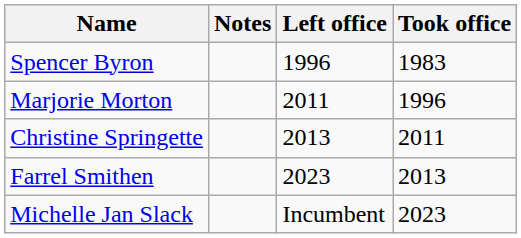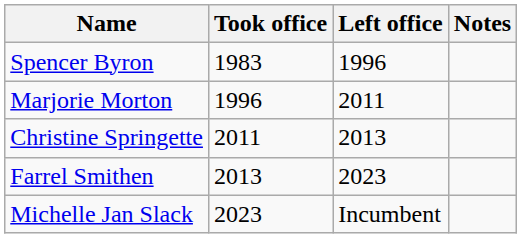 <table class="wikitable">
 <tr>
 <th>Name</th>
+<th>Took office</th>
+<th>Left office</th>
 <th>Notes</th>
-<th>Left office</th>
-<th>Took office</th>
 </tr>
 <tr>
 <td><a href='#'>Spencer Byron</a></td>
+<td>1983</td>
+<td>1996</td>
 <td></td>
-<td>1996</td>
-<td>1983</td>
 </tr>
 <tr>
 <td><a href='#'>Marjorie Morton</a></td>
+<td>1996</td>
+<td>2011</td>
 <td></td>
-<td>2011</td>
-<td>1996</td>
 </tr>
 <tr>
 <td><a href='#'>Christine Springette</a></td>
+<td>2011</td>
+<td>2013</td>
 <td></td>
-<td>2013</td>
-<td>2011</td>
 </tr>
 <tr>
 <td><a href='#'>Farrel Smithen</a></td>
+<td>2013</td>
+<td>2023</td>
 <td></td>
-<td>2023</td>
-<td>2013</td>
 </tr>
 <tr>
 <td><a href='#'>Michelle Jan Slack</a></td>
+<td>2023</td>
+<td>Incumbent</td>
 <td></td>
-<td>Incumbent</td>
-<td>2023</td>
 </tr>
 </table>
